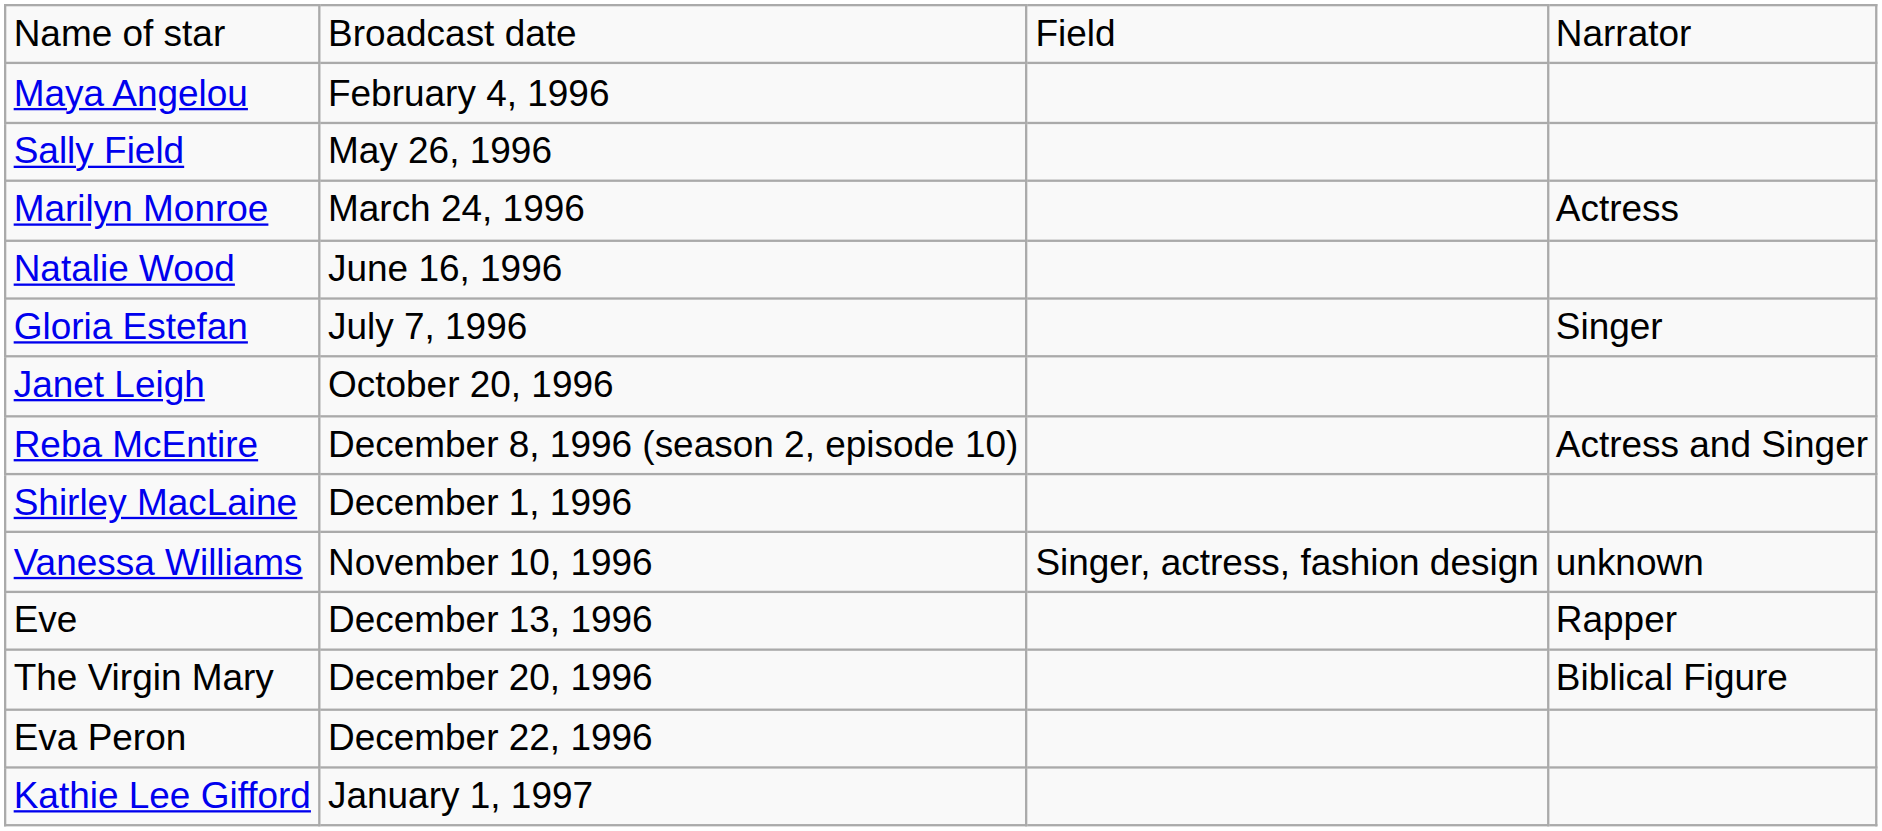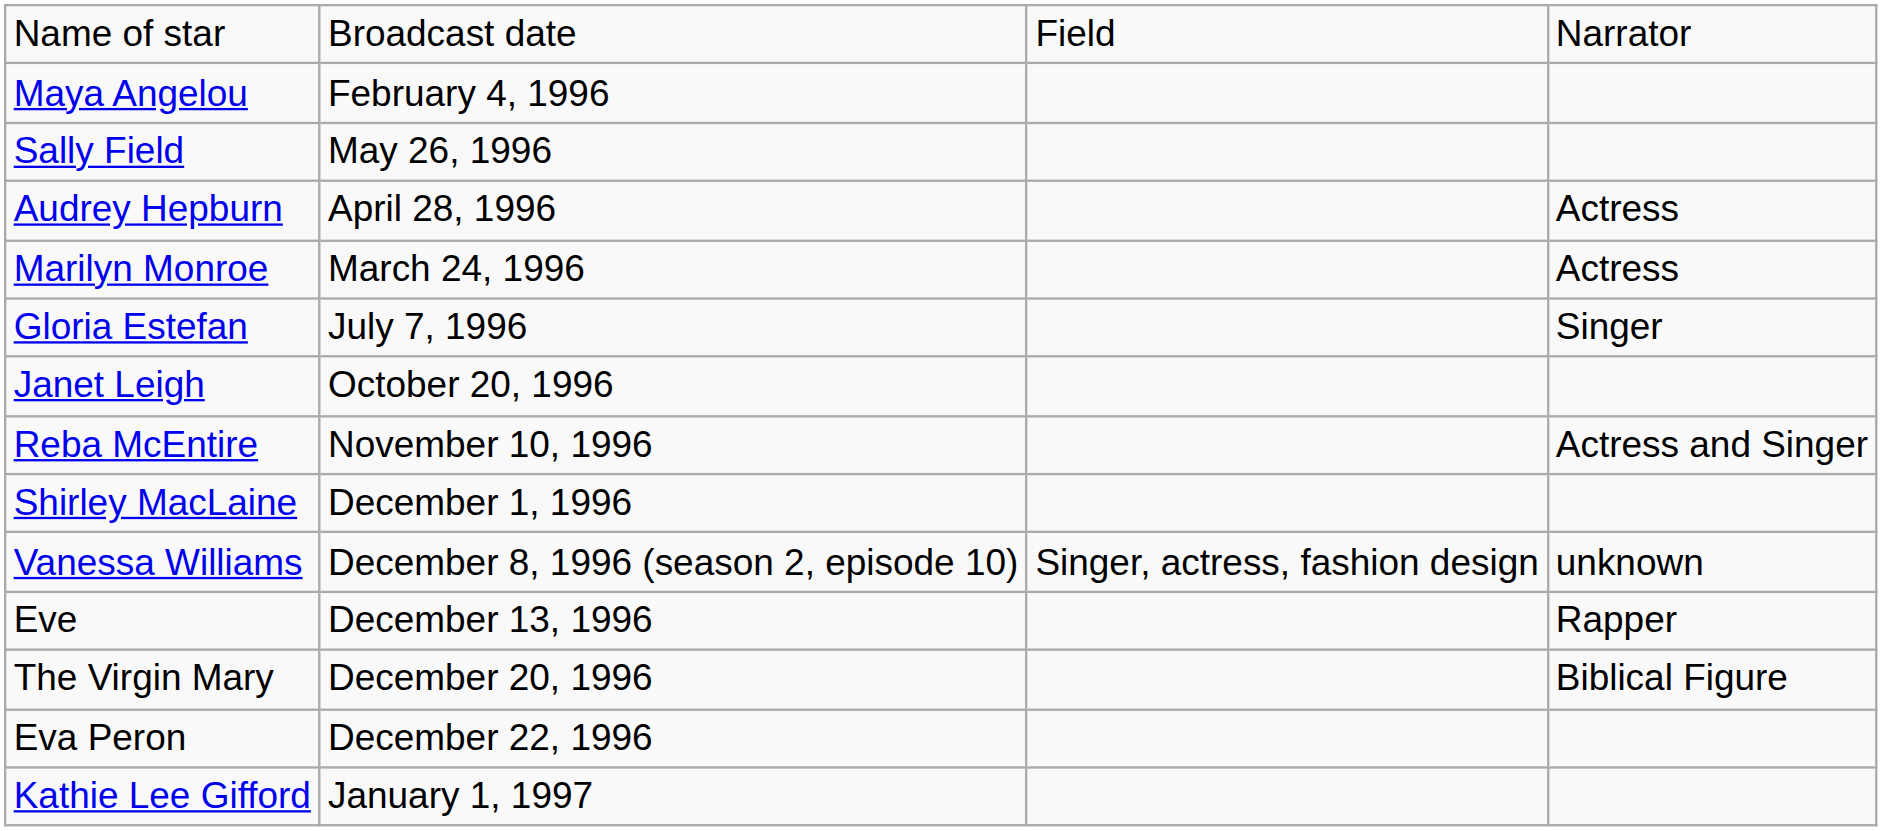 <table class="wikitable">
 <tr>
 <td>Name of star</td>
 <td>Broadcast date</td>
 <td>Field</td>
 <td>Narrator</td>
 </tr>
 <tr>
 <td><a href='#'>Maya Angelou</a></td>
 <td>February 4, 1996</td>
 <td></td>
 <td></td>
 </tr>
 <tr>
 <td><a href='#'>Sally Field</a></td>
 <td>May 26, 1996</td>
 <td></td>
 <td></td>
 </tr>
 <tr>
+<td><a href='#'>Audrey Hepburn</a></td>
+<td>April 28, 1996</td>
+<td></td>
+<td>Actress</td>
+</tr>
+<tr>
 <td><a href='#'>Marilyn Monroe</a></td>
 <td>March 24, 1996</td>
 <td></td>
 <td>Actress</td>
-</tr>
-<tr>
-<td><a href='#'>Natalie Wood</a></td>
-<td>June 16, 1996</td>
-<td></td>
-<td></td>
 </tr>
 <tr>
 <td><a href='#'>Gloria Estefan</a></td>
 <td>July 7, 1996</td>
 <td></td>
 <td>Singer</td>
 </tr>
 <tr>
 <td><a href='#'>Janet Leigh</a></td>
 <td>October 20, 1996</td>
 <td></td>
 <td></td>
 </tr>
 <tr>
 <td><a href='#'>Reba McEntire</a></td>
-<td>December 8, 1996 (season 2, episode 10)</td>
+<td>November 10, 1996</td>
 <td></td>
 <td>Actress and Singer</td>
 </tr>
 <tr>
 <td><a href='#'>Shirley MacLaine</a></td>
 <td>December 1, 1996</td>
 <td></td>
 <td></td>
 </tr>
 <tr>
 <td><a href='#'>Vanessa Williams</a></td>
-<td>November 10, 1996</td>
+<td>December 8, 1996 (season 2, episode 10)</td>
 <td>Singer, actress, fashion design</td>
 <td>unknown</td>
 </tr>
 <tr>
 <td>Eve</td>
 <td>December 13, 1996</td>
 <td></td>
 <td>Rapper</td>
 </tr>
 <tr>
 <td>The Virgin Mary</td>
 <td>December 20, 1996</td>
 <td></td>
 <td>Biblical Figure</td>
 </tr>
 <tr>
 <td>Eva Peron</td>
 <td>December 22, 1996</td>
 <td></td>
 <td></td>
 </tr>
 <tr>
 <td><a href='#'>Kathie Lee Gifford</a></td>
 <td>January 1, 1997</td>
 <td></td>
 <td></td>
 </tr>
 </table>
